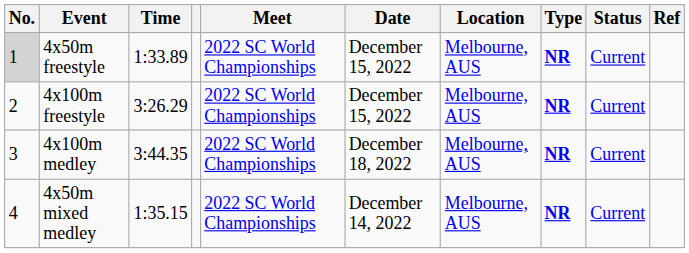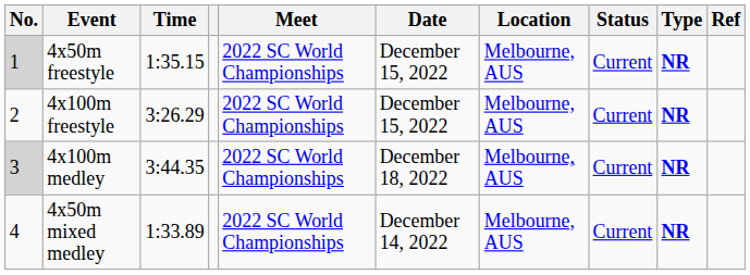 <table class="wikitable sortable">
 <tr>
 <th>No.</th>
 <th>Event</th>
 <th>Time</th>
 <th></th>
 <th>Meet</th>
 <th>Date</th>
 <th>Location</th>
+<th>Status</th>
 <th>Type</th>
-<th>Status</th>
 <th>Ref</th>
 </tr>
 <tr>
 <td style="background: lightgrey;">1</td>
 <td>4x50m freestyle</td>
-<td style="text-align:center;">1:33.89</td>
+<td>1:35.15</td>
 <td></td>
 <td><a href='#'>2022 SC World Championships</a></td>
 <td>December 15, 2022</td>
 <td><a href='#'>Melbourne, AUS</a></td>
+<td style="text-align:center;"><a href='#'>Current</a></td>
 <td><strong><a href='#'>NR</a></strong></td>
-<td style="text-align:center;"><a href='#'>Current</a></td>
 <td style="text-align:center;"></td>
 </tr>
 <tr>
 <td>2</td>
 <td>4x100m freestyle</td>
 <td style="text-align:center;">3:26.29</td>
 <td></td>
 <td><a href='#'>2022 SC World Championships</a></td>
 <td>December 15, 2022</td>
 <td><a href='#'>Melbourne, AUS</a></td>
+<td style="text-align:center;"><a href='#'>Current</a></td>
 <td><strong><a href='#'>NR</a></strong></td>
-<td style="text-align:center;"><a href='#'>Current</a></td>
 <td style="text-align:center;"></td>
 </tr>
 <tr>
-<td>3</td>
+<td style="background: lightgrey;">3</td>
 <td>4x100m medley</td>
 <td>3:44.35</td>
 <td></td>
 <td><a href='#'>2022 SC World Championships</a></td>
 <td>December 18, 2022</td>
 <td><a href='#'>Melbourne, AUS</a></td>
+<td><a href='#'>Current</a></td>
 <td><strong><a href='#'>NR</a></strong></td>
-<td><a href='#'>Current</a></td>
 <td></td>
 </tr>
 <tr>
 <td>4</td>
 <td>4x50m mixed medley</td>
-<td>1:35.15</td>
+<td style="text-align:center;">1:33.89</td>
 <td></td>
 <td><a href='#'>2022 SC World Championships</a></td>
 <td>December 14, 2022</td>
 <td><a href='#'>Melbourne, AUS</a></td>
+<td><a href='#'>Current</a></td>
 <td><strong><a href='#'>NR</a></strong></td>
-<td><a href='#'>Current</a></td>
 <td></td>
 </tr>
 </table>
